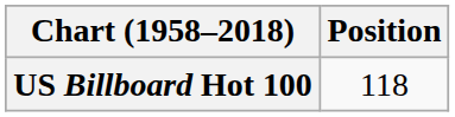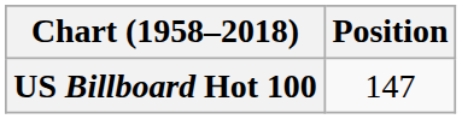 <table class="wikitable plainrowheaders" style="text-align:center">
 <tr>
 <th scope="col">Chart (1958–2018)</th>
 <th scope="col">Position</th>
 </tr>
 <tr>
 <th scope="row">US <em>Billboard</em> Hot 100</th>
-<td>118</td>
+<td>147</td>
 </tr>
 </table>
